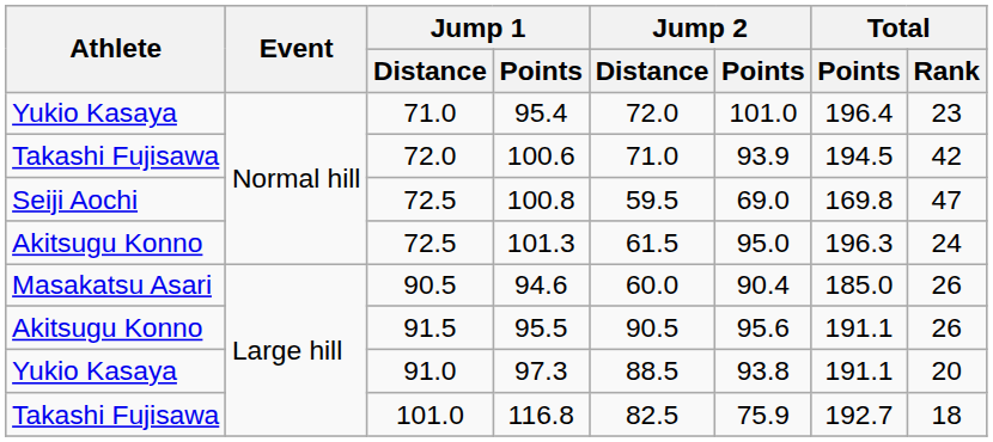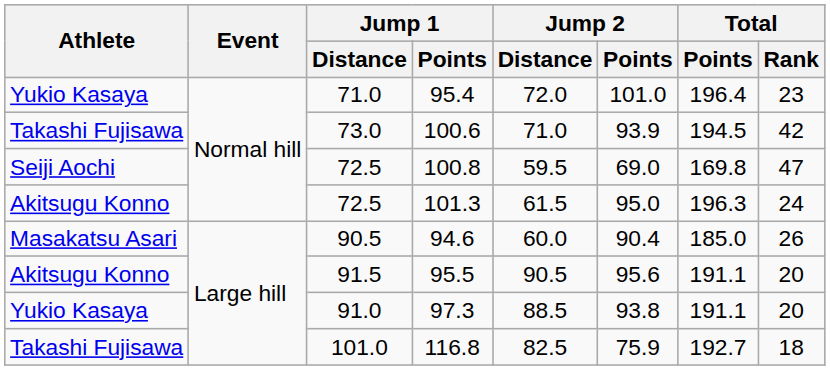 <table class="wikitable" style="font-size:90%">
 <tr>
 <th rowspan="2">Athlete</th>
 <th rowspan="2">Event</th>
 <th colspan="2">Jump 1</th>
 <th colspan="2">Jump 2</th>
 <th colspan="2">Total</th>
 </tr>
 <tr>
 <th>Distance</th>
 <th>Points</th>
 <th>Distance</th>
 <th>Points</th>
 <th>Points</th>
 <th>Rank</th>
 </tr>
 <tr>
 <td><a href='#'>Yukio Kasaya</a></td>
 <td rowspan="4">Normal hill</td>
 <td align="center">71.0</td>
 <td align="center">95.4</td>
 <td align="center">72.0</td>
 <td align="center">101.0</td>
 <td align="center">196.4</td>
 <td align="center">23</td>
 </tr>
 <tr>
 <td><a href='#'>Takashi Fujisawa</a></td>
-<td align="center">72.0</td>
+<td align="center">73.0</td>
 <td align="center">100.6</td>
 <td align="center">71.0</td>
 <td align="center">93.9</td>
 <td align="center">194.5</td>
 <td align="center">42</td>
 </tr>
 <tr>
 <td><a href='#'>Seiji Aochi</a></td>
 <td align="center">72.5</td>
 <td align="center">100.8</td>
 <td align="center">59.5</td>
 <td align="center">69.0</td>
 <td align="center">169.8</td>
 <td align="center">47</td>
 </tr>
 <tr>
 <td><a href='#'>Akitsugu Konno</a></td>
 <td align="center">72.5</td>
 <td align="center">101.3</td>
 <td align="center">61.5</td>
 <td align="center">95.0</td>
 <td align="center">196.3</td>
 <td align="center">24</td>
 </tr>
 <tr>
 <td><a href='#'>Masakatsu Asari</a></td>
 <td rowspan="4">Large hill</td>
 <td align="center">90.5</td>
 <td align="center">94.6</td>
 <td align="center">60.0</td>
 <td align="center">90.4</td>
 <td align="center">185.0</td>
 <td align="center">26</td>
 </tr>
 <tr>
 <td><a href='#'>Akitsugu Konno</a></td>
 <td align="center">91.5</td>
 <td align="center">95.5</td>
 <td align="center">90.5</td>
 <td align="center">95.6</td>
 <td align="center">191.1</td>
-<td align="center">26</td>
+<td align="center">20</td>
 </tr>
 <tr>
 <td><a href='#'>Yukio Kasaya</a></td>
 <td align="center">91.0</td>
 <td align="center">97.3</td>
 <td align="center">88.5</td>
 <td align="center">93.8</td>
 <td align="center">191.1</td>
 <td align="center">20</td>
 </tr>
 <tr>
 <td><a href='#'>Takashi Fujisawa</a></td>
 <td align="center">101.0</td>
 <td align="center">116.8</td>
 <td align="center">82.5</td>
 <td align="center">75.9</td>
 <td align="center">192.7</td>
 <td align="center">18</td>
 </tr>
 </table>
